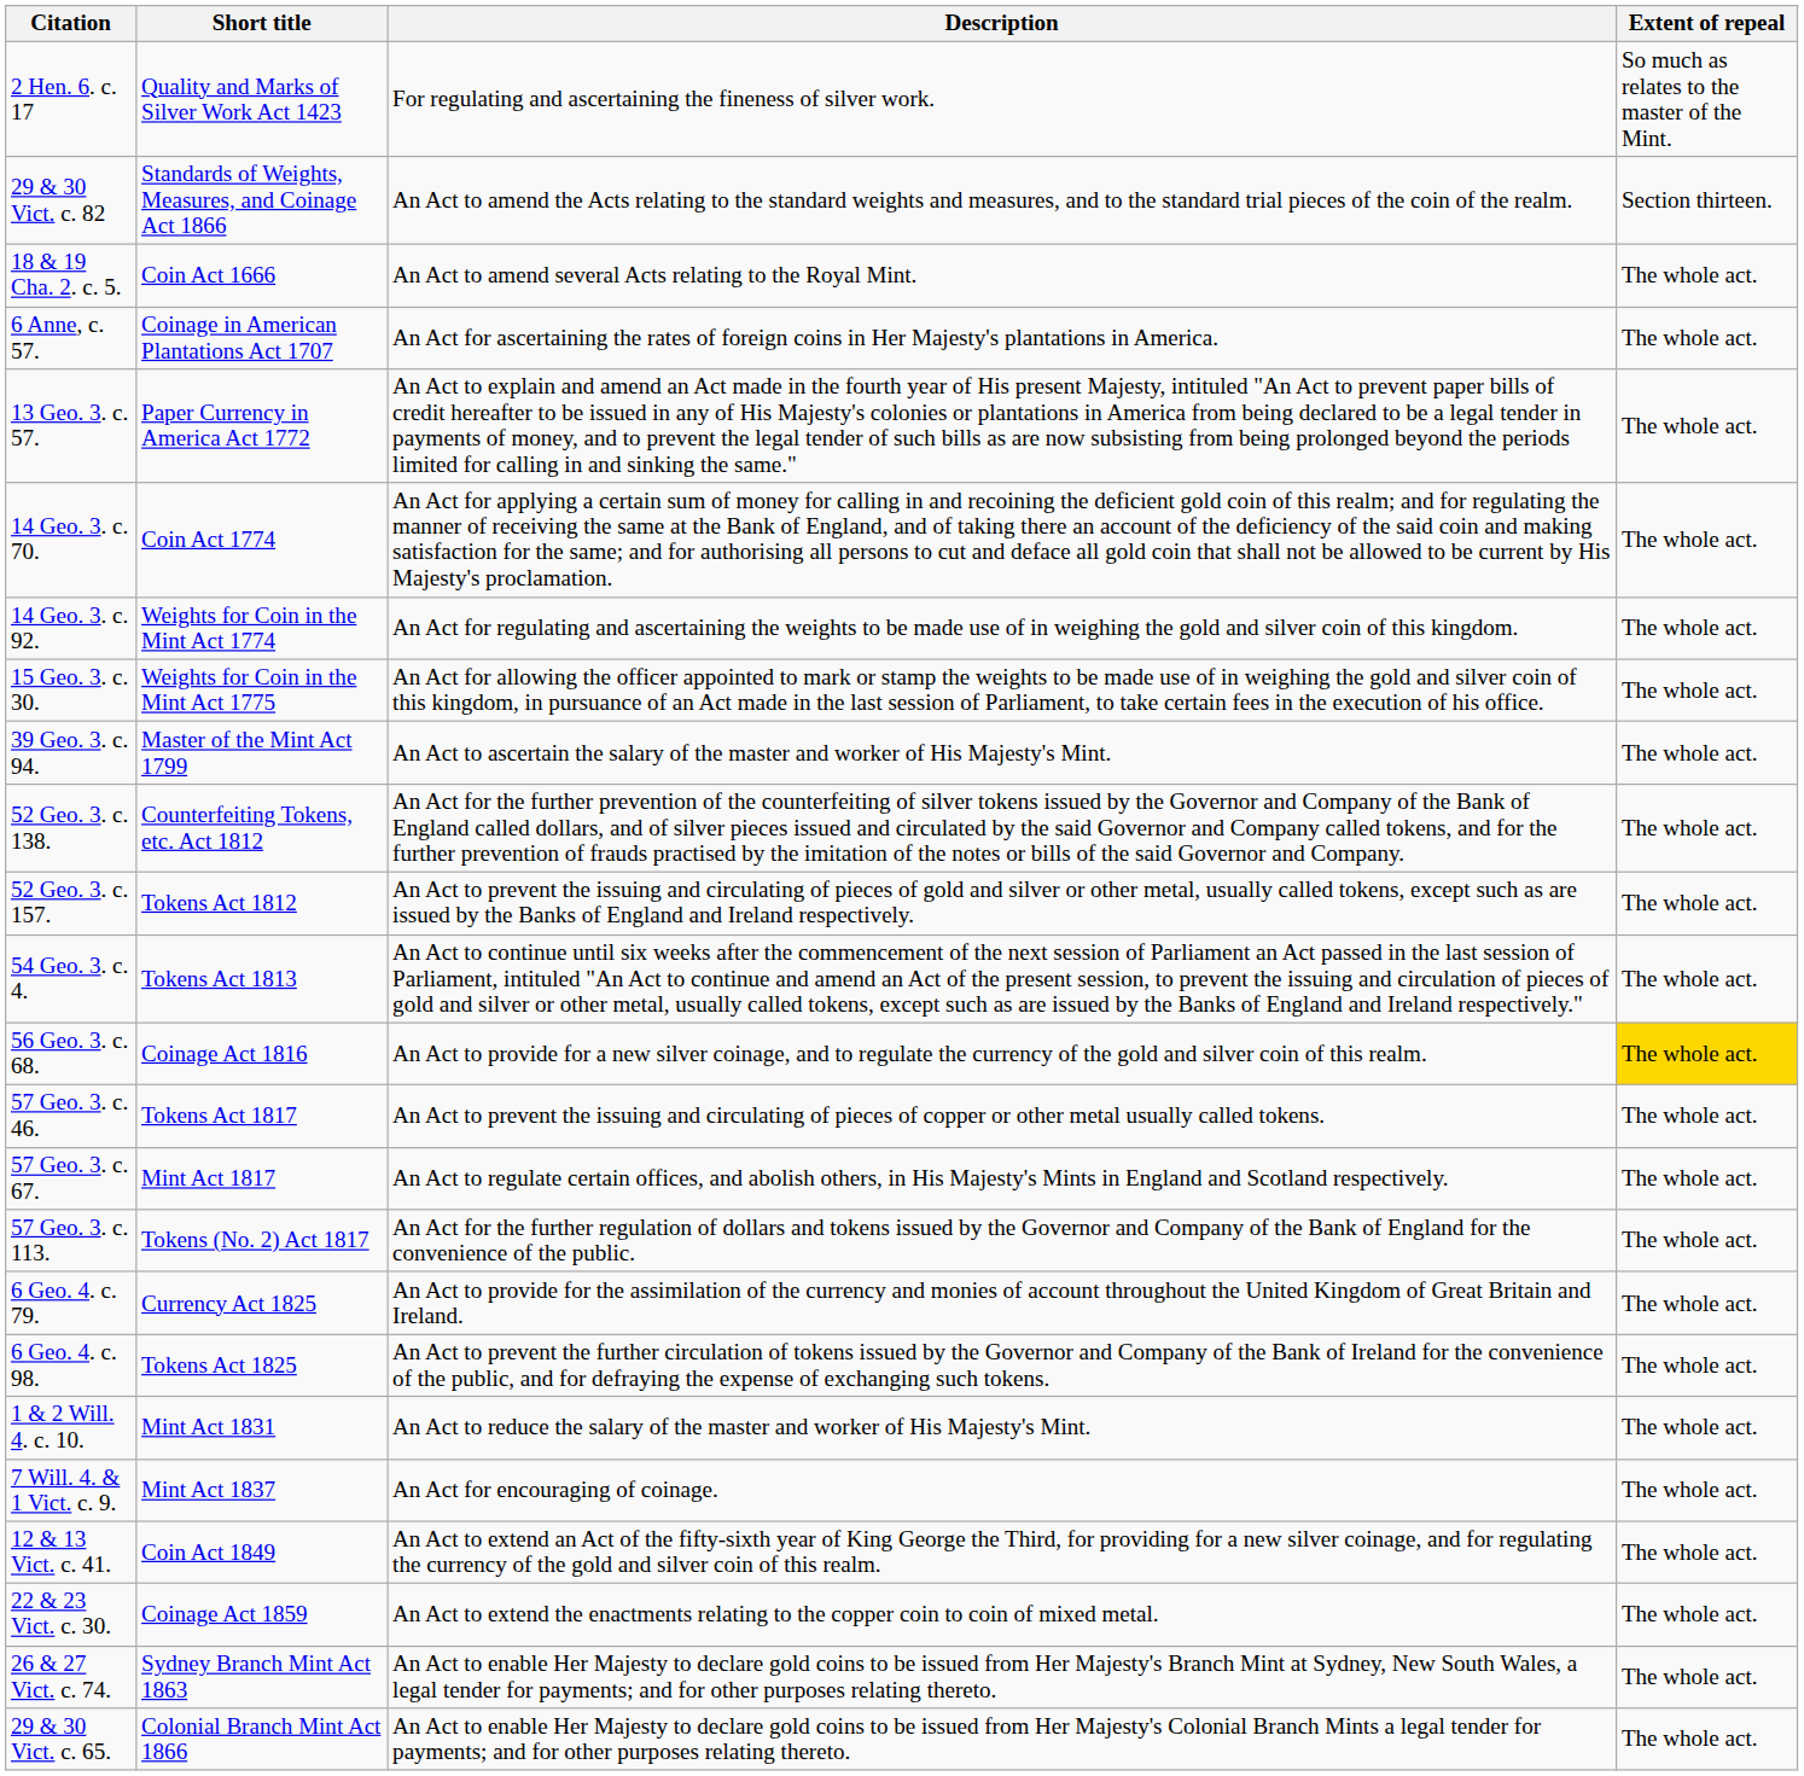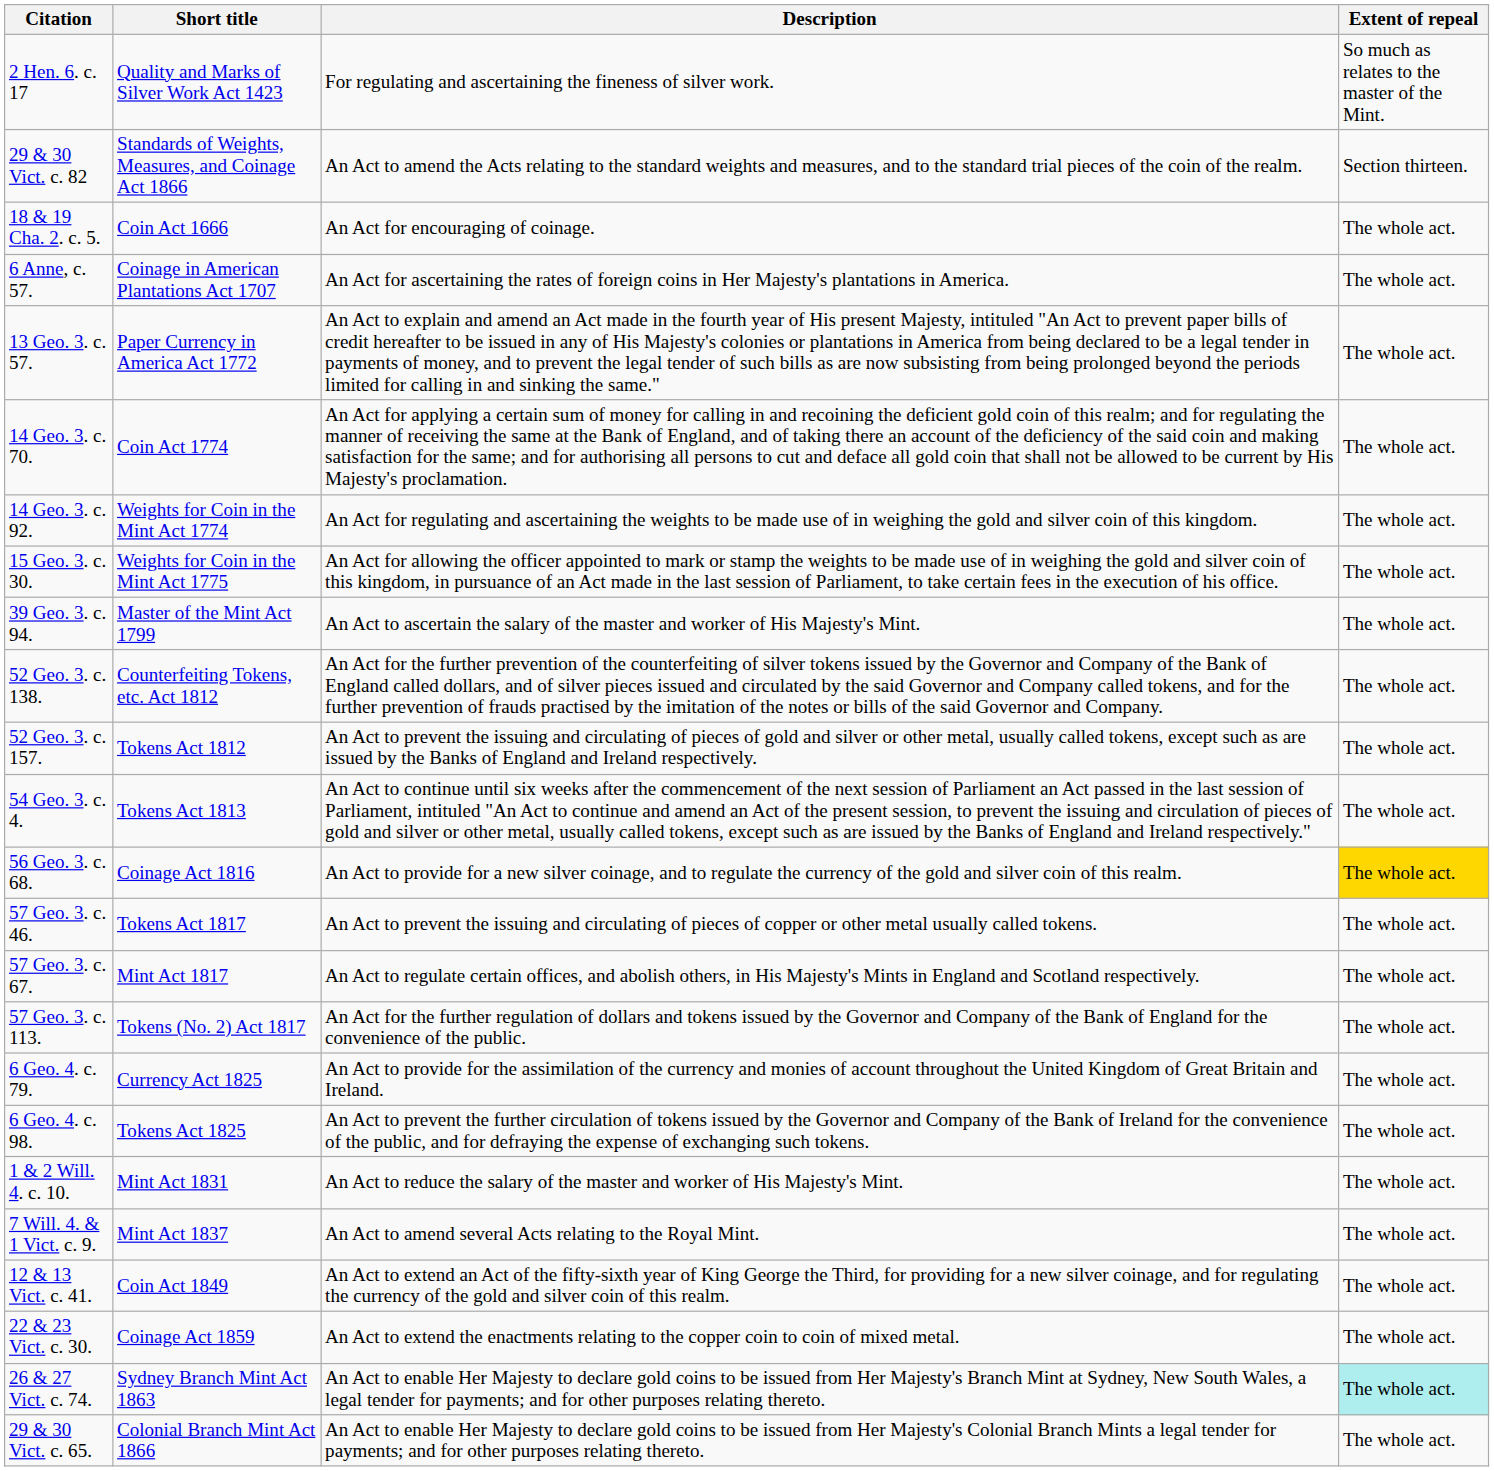 <table class="wikitable">
 <tr>
 <th>Citation</th>
 <th>Short title</th>
 <th>Description</th>
 <th>Extent of repeal</th>
 </tr>
 <tr>
 <td><a href='#'>2 Hen. 6</a>. c. 17</td>
 <td><a href='#'>Quality and Marks of Silver Work Act 1423</a></td>
 <td>For regulating and ascertaining the fineness of silver work.</td>
 <td>So much as relates to the master of the Mint.</td>
 </tr>
 <tr>
 <td><a href='#'>29 & 30 Vict.</a> c. 82</td>
 <td><a href='#'>Standards of Weights, Measures, and Coinage Act 1866</a></td>
 <td>An Act to amend the Acts relating to the standard weights and measures, and to the standard trial pieces of the coin of the realm.</td>
 <td>Section thirteen.</td>
 </tr>
 <tr>
 <td><a href='#'>18 & 19 Cha. 2</a>. c. 5.</td>
 <td><a href='#'>Coin Act 1666</a></td>
-<td>An Act to amend several Acts relating to the Royal Mint.</td>
+<td>An Act for encouraging of coinage.</td>
 <td>The whole act.</td>
 </tr>
 <tr>
 <td><a href='#'>6 Anne</a>, c. 57.</td>
 <td><a href='#'>Coinage in American Plantations Act 1707</a></td>
 <td>An Act for ascertaining the rates of foreign coins in Her Majesty's plantations in America.</td>
 <td>The whole act.</td>
 </tr>
 <tr>
 <td><a href='#'>13 Geo. 3</a>. c. 57.</td>
 <td><a href='#'>Paper Currency in America Act 1772</a></td>
 <td>An Act to explain and amend an Act made in the fourth year of His present Majesty, intituled "An Act to prevent paper bills of credit hereafter to be issued in any of His Majesty's colonies or plantations in America from being declared to be a legal tender in payments of money, and to prevent the legal tender of such bills as are now subsisting from being prolonged beyond the periods limited for calling in and sinking the same."</td>
 <td>The whole act.</td>
 </tr>
 <tr>
 <td><a href='#'>14 Geo. 3</a>. c. 70.</td>
 <td><a href='#'>Coin Act 1774</a></td>
 <td>An Act for applying a certain sum of money for calling in and recoining the deficient gold coin of this realm; and for regulating the manner of receiving the same at the Bank of England, and of taking there an account of the deficiency of the said coin and making satisfaction for the same; and for authorising all persons to cut and deface all gold coin that shall not be allowed to be current by His Majesty's proclamation.</td>
 <td>The whole act.</td>
 </tr>
 <tr>
 <td><a href='#'>14 Geo. 3</a>. c. 92.</td>
 <td><a href='#'>Weights for Coin in the Mint Act 1774</a></td>
 <td>An Act for regulating and ascertaining the weights to be made use of in weighing the gold and silver coin of this kingdom.</td>
 <td>The whole act.</td>
 </tr>
 <tr>
 <td><a href='#'>15 Geo. 3</a>. c. 30.</td>
 <td><a href='#'>Weights for Coin in the Mint Act 1775</a></td>
 <td>An Act for allowing the officer appointed to mark or stamp the weights to be made use of in weighing the gold and silver coin of this kingdom, in pursuance of an Act made in the last session of Parliament, to take certain fees in the execution of his office.</td>
 <td>The whole act.</td>
 </tr>
 <tr>
 <td><a href='#'>39 Geo. 3</a>. c. 94.</td>
 <td><a href='#'>Master of the Mint Act 1799</a></td>
 <td>An Act to ascertain the salary of the master and worker of His Majesty's Mint.</td>
 <td>The whole act.</td>
 </tr>
 <tr>
 <td><a href='#'>52 Geo. 3</a>. c. 138.</td>
 <td><a href='#'>Counterfeiting Tokens, etc. Act 1812</a></td>
 <td>An Act for the further prevention of the counterfeiting of silver tokens issued by the Governor and Company of the Bank of England called dollars, and of silver pieces issued and circulated by the said Governor and Company called tokens, and for the further prevention of frauds practised by the imitation of the notes or bills of the said Governor and Company.</td>
 <td>The whole act.</td>
 </tr>
 <tr>
 <td><a href='#'>52 Geo. 3</a>. c. 157.</td>
 <td><a href='#'>Tokens Act 1812</a></td>
 <td>An Act to prevent the issuing and circulating of pieces of gold and silver or other metal, usually called tokens, except such as are issued by the Banks of England and Ireland respectively.</td>
 <td>The whole act.</td>
 </tr>
 <tr>
 <td><a href='#'>54 Geo. 3</a>. c. 4.</td>
 <td><a href='#'>Tokens Act 1813</a></td>
 <td>An Act to continue until six weeks after the commencement of the next session of Parliament an Act passed in the last session of Parliament, intituled "An Act to continue and amend an Act of the present session, to prevent the issuing and circulation of pieces of gold and silver or other metal, usually called tokens, except such as are issued by the Banks of England and Ireland respectively."</td>
 <td>The whole act.</td>
 </tr>
 <tr>
 <td><a href='#'>56 Geo. 3</a>. c. 68.</td>
 <td><a href='#'>Coinage Act 1816</a></td>
 <td>An Act to provide for a new silver coinage, and to regulate the currency of the gold and silver coin of this realm.</td>
 <td style="background: gold;">The whole act.</td>
 </tr>
 <tr>
 <td><a href='#'>57 Geo. 3</a>. c. 46.</td>
 <td><a href='#'>Tokens Act 1817</a></td>
 <td>An Act to prevent the issuing and circulating of pieces of copper or other metal usually called tokens.</td>
 <td>The whole act.</td>
 </tr>
 <tr>
 <td><a href='#'>57 Geo. 3</a>. c. 67.</td>
 <td><a href='#'>Mint Act 1817</a></td>
 <td>An Act to regulate certain offices, and abolish others, in His Majesty's Mints in England and Scotland respectively.</td>
 <td>The whole act.</td>
 </tr>
 <tr>
 <td><a href='#'>57 Geo. 3</a>. c. 113.</td>
 <td><a href='#'>Tokens (No. 2) Act 1817</a></td>
 <td>An Act for the further regulation of dollars and tokens issued by the Governor and Company of the Bank of England for the convenience of the public.</td>
 <td>The whole act.</td>
 </tr>
 <tr>
 <td><a href='#'>6 Geo. 4</a>. c. 79.</td>
 <td><a href='#'>Currency Act 1825</a></td>
 <td>An Act to provide for the assimilation of the currency and monies of account throughout the United Kingdom of Great Britain and Ireland.</td>
 <td>The whole act.</td>
 </tr>
 <tr>
 <td><a href='#'>6 Geo. 4</a>. c. 98.</td>
 <td><a href='#'>Tokens Act 1825</a></td>
 <td>An Act to prevent the further circulation of tokens issued by the Governor and Company of the Bank of Ireland for the convenience of the public, and for defraying the expense of exchanging such tokens.</td>
 <td>The whole act.</td>
 </tr>
 <tr>
 <td><a href='#'>1 & 2 Will. 4</a>. c. 10.</td>
 <td><a href='#'>Mint Act 1831</a></td>
 <td>An Act to reduce the salary of the master and worker of His Majesty's Mint.</td>
 <td>The whole act.</td>
 </tr>
 <tr>
 <td><a href='#'>7 Will. 4. & 1 Vict.</a> c. 9.</td>
 <td><a href='#'>Mint Act 1837</a></td>
-<td>An Act for encouraging of coinage.</td>
+<td>An Act to amend several Acts relating to the Royal Mint.</td>
 <td>The whole act.</td>
 </tr>
 <tr>
 <td><a href='#'>12 & 13 Vict.</a> c. 41.</td>
 <td><a href='#'>Coin Act 1849</a></td>
 <td>An Act to extend an Act of the fifty-sixth year of King George the Third, for providing for a new silver coinage, and for regulating the currency of the gold and silver coin of this realm.</td>
 <td>The whole act.</td>
 </tr>
 <tr>
 <td><a href='#'>22 & 23 Vict.</a> c. 30.</td>
 <td><a href='#'>Coinage Act 1859</a></td>
 <td>An Act to extend the enactments relating to the copper coin to coin of mixed metal.</td>
 <td>The whole act.</td>
 </tr>
 <tr>
 <td><a href='#'>26 & 27 Vict.</a> c. 74.</td>
 <td><a href='#'>Sydney Branch Mint Act 1863</a></td>
 <td>An Act to enable Her Majesty to declare gold coins to be issued from Her Majesty's Branch Mint at Sydney, New South Wales, a legal tender for payments; and for other purposes relating thereto.</td>
-<td>The whole act.</td>
+<td style="background: paleturquoise;">The whole act.</td>
 </tr>
 <tr>
 <td><a href='#'>29 & 30 Vict.</a> c. 65.</td>
 <td><a href='#'>Colonial Branch Mint Act 1866</a></td>
 <td>An Act to enable Her Majesty to declare gold coins to be issued from Her Majesty's Colonial Branch Mints a legal tender for payments; and for other purposes relating thereto.</td>
 <td>The whole act.</td>
 </tr>
 </table>
